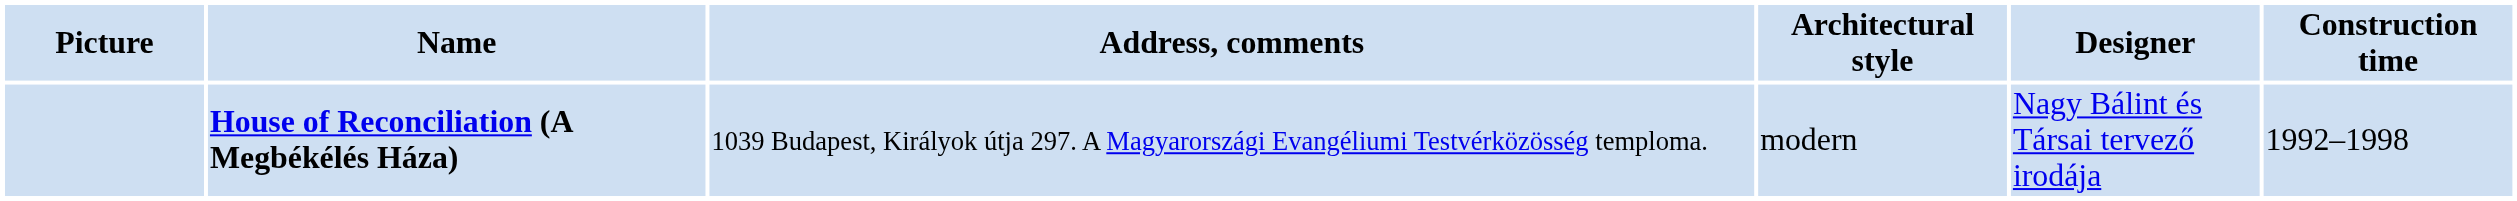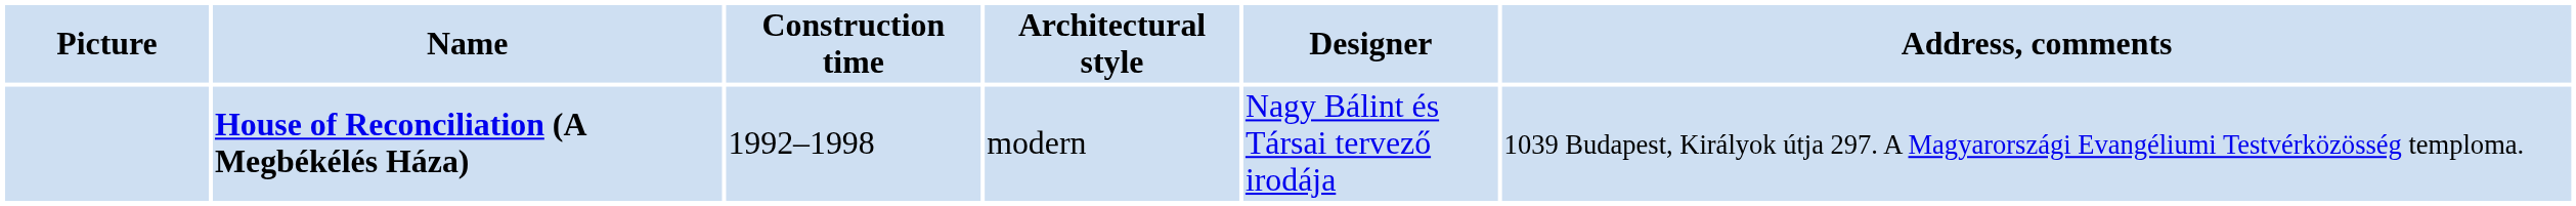 <table width="100%">
 <tr>
 <th bgcolor="#CEDFF2" width="8%">Picture</th>
 <th bgcolor="#CEDFF2" width="20%">Name</th>
-<th bgcolor="#CEDFF2" width="42%">Address, comments</th>
+<th bgcolor="#CEDFF2" width="10%">Construction time</th>
 <th bgcolor="#CEDFF2" width="10%">Architectural style</th>
 <th bgcolor="#CEDFF2" width="10%">Designer</th>
-<th bgcolor="#CEDFF2" width="10%">Construction time</th>
+<th bgcolor="#CEDFF2" width="42%">Address, comments</th>
 </tr>
 <tr>
 <td bgcolor="#CEDFF2"></td>
 <td bgcolor="#CEDFF2"><strong><a href='#'>House of Reconciliation</a> (A Megbékélés Háza)</strong></td>
-<td bgcolor="#CEDFF2"><small>1039 Budapest, Királyok útja 297. A <a href='#'>Magyarországi Evangéliumi Testvérközösség</a> temploma.</small></td>
+<td bgcolor="#CEDFF2">1992–1998</td>
 <td bgcolor="#CEDFF2">modern</td>
 <td bgcolor="#CEDFF2"><a href='#'>Nagy Bálint és Társai tervező irodája</a></td>
-<td bgcolor="#CEDFF2">1992–1998</td>
+<td bgcolor="#CEDFF2"><small>1039 Budapest, Királyok útja 297. A <a href='#'>Magyarországi Evangéliumi Testvérközösség</a> temploma.</small></td>
 </tr>
 </table>
